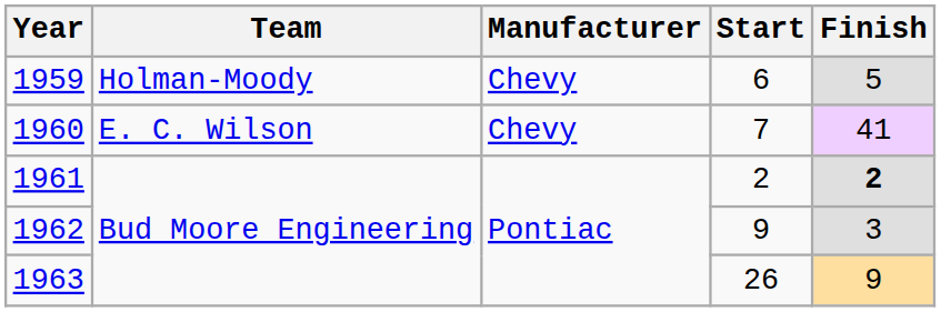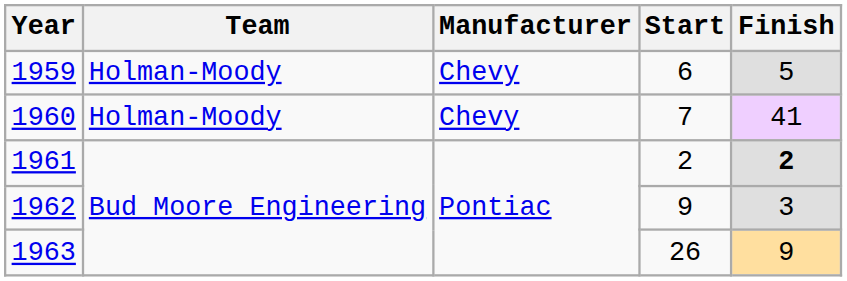 <table class="wikitable" style="font-size: 90%;">
 <tr>
 <th>Year</th>
 <th>Team</th>
 <th>Manufacturer</th>
 <th>Start</th>
 <th>Finish</th>
 </tr>
 <tr>
 <td><a href='#'>1959</a></td>
 <td><a href='#'>Holman-Moody</a></td>
 <td><a href='#'>Chevy</a></td>
 <td align=center>6</td>
 <td align=center style="background:#DFDFDF;">5</td>
 </tr>
 <tr>
 <td><a href='#'>1960</a></td>
-<td><a href='#'>E. C. Wilson</a></td>
+<td><a href='#'>Holman-Moody</a></td>
 <td><a href='#'>Chevy</a></td>
 <td align=center>7</td>
 <td align=center style="background:#EFCFFF;">41</td>
 </tr>
 <tr>
 <td><a href='#'>1961</a></td>
 <td rowspan=3><a href='#'>Bud Moore Engineering</a></td>
 <td rowspan=3><a href='#'>Pontiac</a></td>
 <td align=center>2</td>
 <td align=center style="background:#DFDFDF;"><strong>2</strong></td>
 </tr>
 <tr>
 <td><a href='#'>1962</a></td>
 <td align=center>9</td>
 <td align=center style="background:#DFDFDF;">3</td>
 </tr>
 <tr>
 <td><a href='#'>1963</a></td>
 <td align=center>26</td>
 <td align=center style="background:#FFDF9F;">9</td>
 </tr>
 </table>
